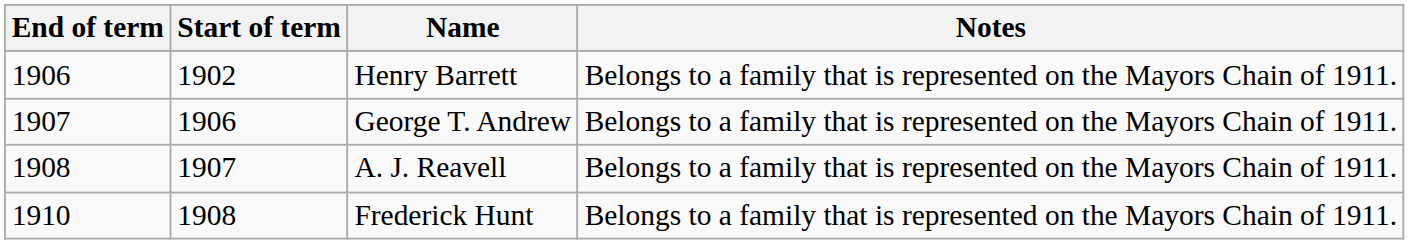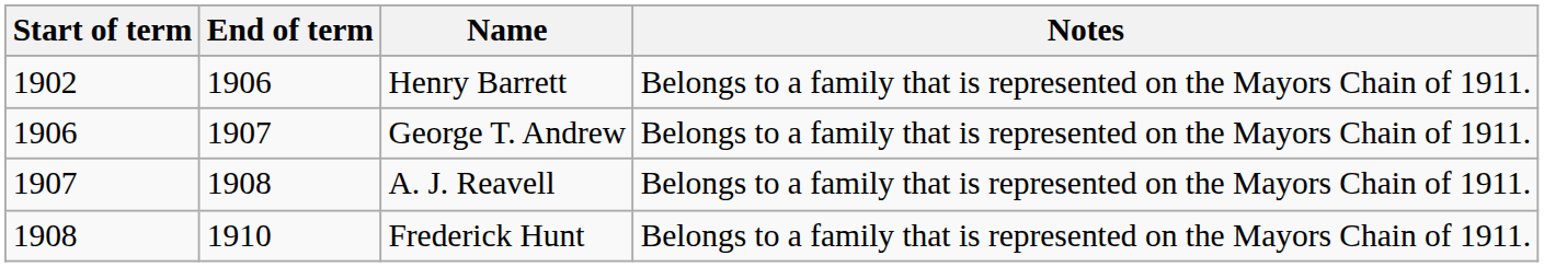 <table class="wikitable mw-collapsible mw-collapsed">
 <tr>
+<th>Start of term</th>
 <th>End of term</th>
-<th>Start of term</th>
 <th>Name</th>
 <th>Notes</th>
 </tr>
 <tr>
+<td>1902</td>
 <td>1906</td>
-<td>1902</td>
 <td>Henry Barrett</td>
 <td>Belongs to a family that is represented on the Mayors Chain of 1911.</td>
 </tr>
 <tr>
+<td>1906</td>
 <td>1907</td>
-<td>1906</td>
 <td>George T. Andrew</td>
 <td>Belongs to a family that is represented on the Mayors Chain of 1911.</td>
 </tr>
 <tr>
+<td>1907</td>
 <td>1908</td>
-<td>1907</td>
 <td>A. J. Reavell</td>
 <td>Belongs to a family that is represented on the Mayors Chain of 1911.</td>
 </tr>
 <tr>
+<td>1908</td>
 <td>1910</td>
-<td>1908</td>
 <td>Frederick Hunt</td>
 <td>Belongs to a family that is represented on the Mayors Chain of 1911.</td>
 </tr>
 </table>
